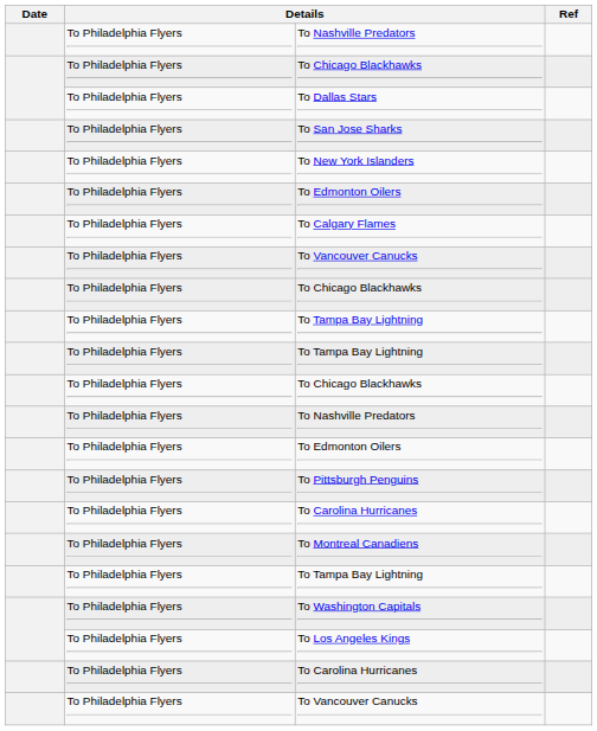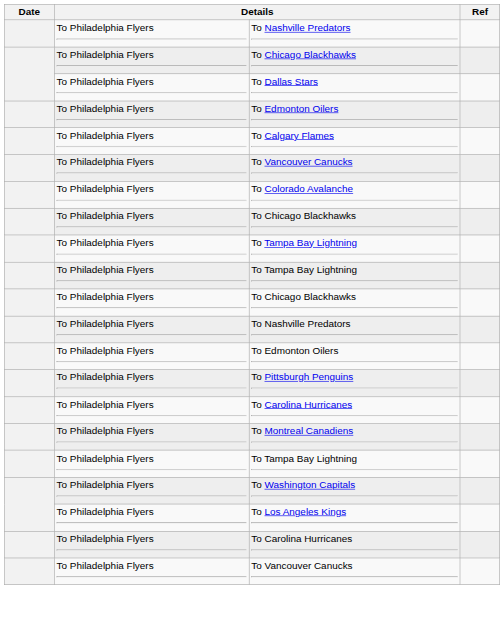 <table class="wikitable plainrowheaders" style="width: 50em;">
 <tr>
 <th scope="col">Date</th>
 <th scope="col" colspan="2">Details</th>
 <th scope="col">Ref</th>
 </tr>
 <tr>
 <th scope="row"></th>
 <td valign="top">To Philadelphia Flyers <hr> </td>
 <td valign="top">To <a href='#'>Nashville Predators</a> <hr></td>
 <td></td>
 </tr>
 <tr bgcolor="#eeeeee">
 <th scope="row" rowspan=2></th>
 <td valign="top">To Philadelphia Flyers <hr> </td>
 <td valign="top">To <a href='#'>Chicago Blackhawks</a> <hr></td>
 <td></td>
 </tr>
 <tr>
 <td valign="top">To Philadelphia Flyers <hr> </td>
 <td valign="top">To <a href='#'>Dallas Stars</a> <hr> </td>
 <td></td>
 </tr>
 <tr bgcolor="#eeeeee">
 <th scope="row"></th>
 <td valign="top">To Philadelphia Flyers <hr> </td>
-<td valign="top">To <a href='#'>San Jose Sharks</a> <hr> </td>
-<td></td>
-</tr>
-<tr>
-<th scope="row"></th>
-<td valign="top">To Philadelphia Flyers <hr> </td>
-<td valign="top">To <a href='#'>New York Islanders</a> <hr> </td>
-<td></td>
-</tr>
-<tr bgcolor="#eeeeee">
-<th scope="row"></th>
-<td valign="top">To Philadelphia Flyers <hr> </td>
 <td valign="top">To <a href='#'>Edmonton Oilers</a> <hr></td>
 <td></td>
 </tr>
 <tr>
 <th scope="row"></th>
 <td valign="top">To Philadelphia Flyers <hr> </td>
 <td valign="top">To <a href='#'>Calgary Flames</a> <hr></td>
 <td></td>
 </tr>
 <tr bgcolor="#eeeeee">
 <th scope="row"></th>
 <td valign="top">To Philadelphia Flyers <hr> </td>
 <td valign="top">To <a href='#'>Vancouver Canucks</a> <hr></td>
+<td></td>
+</tr>
+<tr>
+<th scope="row"></th>
+<td valign="top">To Philadelphia Flyers <hr> </td>
+<td valign="top">To <a href='#'>Colorado Avalanche</a> <hr></td>
 <td></td>
 </tr>
 <tr bgcolor="#eeeeee">
 <th scope="row"></th>
 <td valign="top">To Philadelphia Flyers <hr> </td>
 <td valign="top">To Chicago Blackhawks <hr></td>
 <td></td>
 </tr>
 <tr>
 <th scope="row"></th>
 <td valign="top">To Philadelphia Flyers <hr> </td>
 <td valign="top">To <a href='#'>Tampa Bay Lightning</a> <hr></td>
 <td></td>
 </tr>
 <tr bgcolor="#eeeeee">
 <th scope="row"></th>
 <td valign="top">To Philadelphia Flyers <hr> </td>
 <td valign="top">To Tampa Bay Lightning <hr></td>
 <td></td>
 </tr>
 <tr>
 <th scope="row"></th>
 <td valign="top">To Philadelphia Flyers <hr> </td>
 <td valign="top">To Chicago Blackhawks <hr></td>
 <td></td>
 </tr>
 <tr bgcolor="#eeeeee">
 <th scope="row"></th>
 <td valign="top">To Philadelphia Flyers <hr> </td>
 <td valign="top">To Nashville Predators <hr></td>
 <td></td>
 </tr>
 <tr>
 <th scope="row"></th>
 <td valign="top">To Philadelphia Flyers <hr> </td>
 <td valign="top">To Edmonton Oilers <hr></td>
 <td></td>
 </tr>
 <tr bgcolor="#eeeeee">
 <th scope="row"></th>
 <td valign="top">To Philadelphia Flyers <hr> </td>
 <td valign="top">To <a href='#'>Pittsburgh Penguins</a> <hr> </td>
 <td></td>
 </tr>
 <tr>
 <th scope="row"></th>
 <td valign="top">To Philadelphia Flyers <hr> </td>
 <td valign="top">To <a href='#'>Carolina Hurricanes</a> <hr></td>
 <td></td>
 </tr>
 <tr bgcolor="#eeeeee">
 <th scope="row"></th>
 <td valign="top">To Philadelphia Flyers <hr> </td>
 <td valign="top">To <a href='#'>Montreal Canadiens</a> <hr></td>
 <td></td>
 </tr>
 <tr>
 <th scope="row"></th>
 <td valign="top">To Philadelphia Flyers <hr> </td>
 <td valign="top">To Tampa Bay Lightning <hr></td>
 <td></td>
 </tr>
 <tr bgcolor="#eeeeee">
 <th scope="row" rowspan=2></th>
 <td valign="top">To Philadelphia Flyers <hr> </td>
 <td valign="top">To <a href='#'>Washington Capitals</a> <hr></td>
 <td></td>
 </tr>
 <tr>
 <td valign="top">To Philadelphia Flyers <hr> </td>
 <td valign="top">To <a href='#'>Los Angeles Kings</a> <hr></td>
 <td></td>
 </tr>
 <tr bgcolor="#eeeeee">
 <th scope="row"></th>
 <td valign="top">To Philadelphia Flyers <hr></td>
 <td valign="top">To Carolina Hurricanes <hr></td>
 <td></td>
 </tr>
 <tr>
 <th scope="row"></th>
 <td valign="top">To Philadelphia Flyers <hr></td>
 <td valign="top">To Vancouver Canucks <hr> </td>
 <td></td>
 </tr>
 </table>
